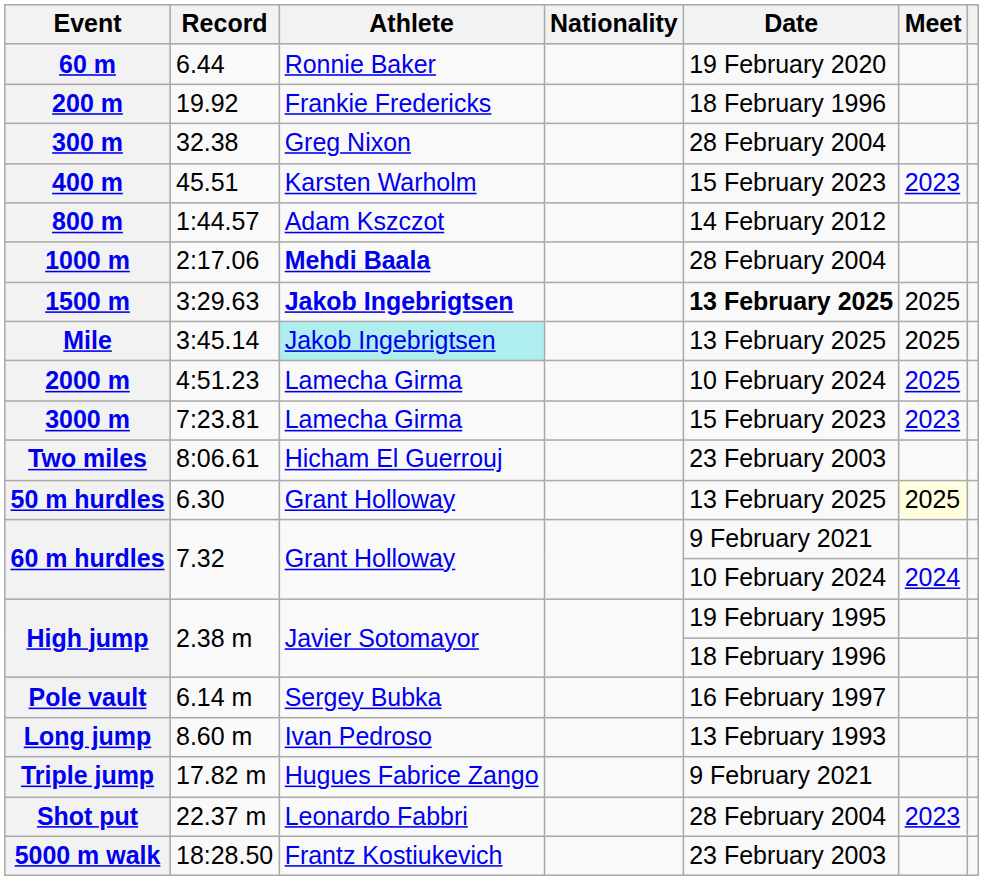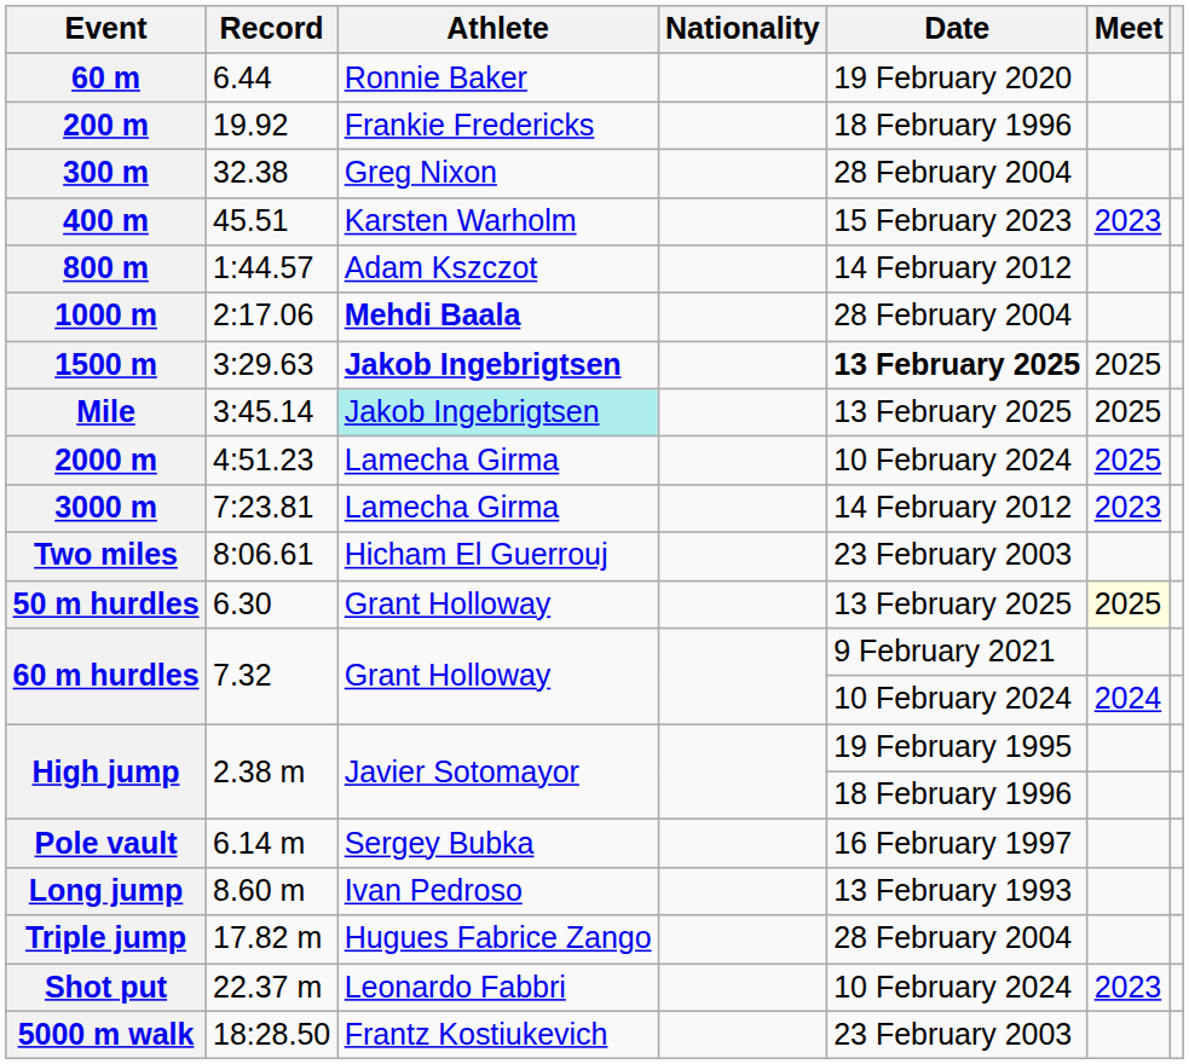 <table class="wikitable plainrowheaders sticky-header">
 <tr>
 <th scope="col">Event</th>
 <th scope="col">Record</th>
 <th scope="col">Athlete</th>
 <th scope="col">Nationality</th>
 <th scope="col">Date</th>
 <th scope="col">Meet</th>
 <th scope="col"></th>
 </tr>
 <tr>
 <th scope="row"><a href='#'>60 m</a></th>
 <td>6.44</td>
 <td><a href='#'>Ronnie Baker</a></td>
 <td></td>
 <td>19 February 2020</td>
 <td></td>
 <td></td>
 </tr>
 <tr>
 <th scope="row"><a href='#'>200 m</a></th>
 <td>19.92</td>
 <td><a href='#'>Frankie Fredericks</a></td>
 <td></td>
 <td>18 February 1996</td>
 <td></td>
 <td></td>
 </tr>
 <tr>
 <th scope="row"><a href='#'>300 m</a></th>
 <td>32.38</td>
 <td><a href='#'>Greg Nixon</a></td>
 <td></td>
 <td>28 February 2004</td>
 <td></td>
 <td></td>
 </tr>
 <tr>
 <th scope="row"><a href='#'>400 m</a></th>
 <td>45.51</td>
 <td><a href='#'>Karsten Warholm</a></td>
 <td></td>
 <td>15 February 2023</td>
 <td><a href='#'>2023</a></td>
 <td></td>
 </tr>
 <tr>
 <th scope="row"><a href='#'>800 m</a></th>
 <td>1:44.57</td>
 <td><a href='#'>Adam Kszczot</a></td>
 <td></td>
 <td>14 February 2012</td>
 <td></td>
 <td></td>
 </tr>
 <tr>
 <th scope="row"><a href='#'>1000 m</a></th>
 <td>2:17.06</td>
 <td><strong><a href='#'>Mehdi Baala</a></strong></td>
 <td></td>
 <td>28 February 2004</td>
 <td></td>
 <td></td>
 </tr>
 <tr>
 <th scope="row"><a href='#'>1500 m</a></th>
 <td>3:29.63</td>
 <td><strong><a href='#'>Jakob Ingebrigtsen</a></strong></td>
 <td></td>
 <td><strong>13 February 2025</strong></td>
 <td>2025</td>
 <td></td>
 </tr>
 <tr>
 <th scope="row"><a href='#'>Mile</a></th>
 <td>3:45.14</td>
 <td style="background: paleturquoise;"><a href='#'>Jakob Ingebrigtsen</a></td>
 <td></td>
 <td>13 February 2025</td>
 <td>2025</td>
 <td></td>
 </tr>
 <tr>
 <th scope="row"><a href='#'>2000 m</a></th>
 <td>4:51.23</td>
 <td><a href='#'>Lamecha Girma</a></td>
 <td></td>
 <td>10 February 2024</td>
 <td><a href='#'>2025</a></td>
 <td></td>
 </tr>
 <tr>
 <th scope="row"><a href='#'>3000 m</a></th>
 <td>7:23.81</td>
 <td><a href='#'>Lamecha Girma</a></td>
 <td></td>
-<td>15 February 2023</td>
+<td>14 February 2012</td>
 <td><a href='#'>2023</a></td>
 <td></td>
 </tr>
 <tr>
 <th scope="row"><a href='#'>Two miles</a></th>
 <td>8:06.61</td>
 <td><a href='#'>Hicham El Guerrouj</a></td>
 <td></td>
 <td>23 February 2003</td>
 <td></td>
 <td></td>
 </tr>
 <tr>
 <th scope="rowgroup"><a href='#'>50 m hurdles</a></th>
 <td>6.30</td>
 <td><a href='#'>Grant Holloway</a></td>
 <td></td>
 <td>13 February 2025</td>
 <td style="background: lightyellow;">2025</td>
 <td></td>
 </tr>
 <tr>
 <th scope="rowgroup" rowspan="2"><a href='#'>60 m hurdles</a></th>
 <td rowspan="2">7.32</td>
 <td rowspan="2"><a href='#'>Grant Holloway</a></td>
 <td rowspan="2"></td>
 <td>9 February 2021</td>
 <td></td>
 <td></td>
 </tr>
 <tr>
 <td>10 February 2024</td>
 <td><a href='#'>2024</a></td>
 <td></td>
 </tr>
 <tr>
 <th scope="rowgroup" rowspan="2"><a href='#'>High jump</a></th>
 <td rowspan="2">2.38 m</td>
 <td rowspan="2"><a href='#'>Javier Sotomayor</a></td>
 <td rowspan="2"></td>
 <td>19 February 1995</td>
 <td></td>
 <td></td>
 </tr>
 <tr>
 <td>18 February 1996</td>
 <td></td>
 <td></td>
 </tr>
 <tr>
 <th scope="row"><a href='#'>Pole vault</a></th>
 <td>6.14 m</td>
 <td><a href='#'>Sergey Bubka</a></td>
 <td></td>
 <td>16 February 1997</td>
 <td></td>
 <td></td>
 </tr>
 <tr>
 <th scope="row"><a href='#'>Long jump</a></th>
 <td>8.60 m</td>
 <td><a href='#'>Ivan Pedroso</a></td>
 <td></td>
 <td>13 February 1993</td>
 <td></td>
 <td></td>
 </tr>
 <tr>
 <th scope="row"><a href='#'>Triple jump</a></th>
 <td>17.82 m</td>
 <td><a href='#'>Hugues Fabrice Zango</a></td>
 <td></td>
-<td>9 February 2021</td>
+<td>28 February 2004</td>
 <td></td>
 <td></td>
 </tr>
 <tr>
 <th scope="row"><a href='#'>Shot put</a></th>
 <td>22.37 m</td>
 <td><a href='#'>Leonardo Fabbri</a></td>
 <td></td>
-<td>28 February 2004</td>
+<td>10 February 2024</td>
 <td><a href='#'>2023</a></td>
 <td></td>
 </tr>
 <tr>
 <th scope="row"><a href='#'>5000 m walk</a></th>
 <td>18:28.50</td>
 <td><a href='#'>Frantz Kostiukevich</a></td>
 <td></td>
 <td>23 February 2003</td>
 <td></td>
 <td></td>
 </tr>
 </table>
